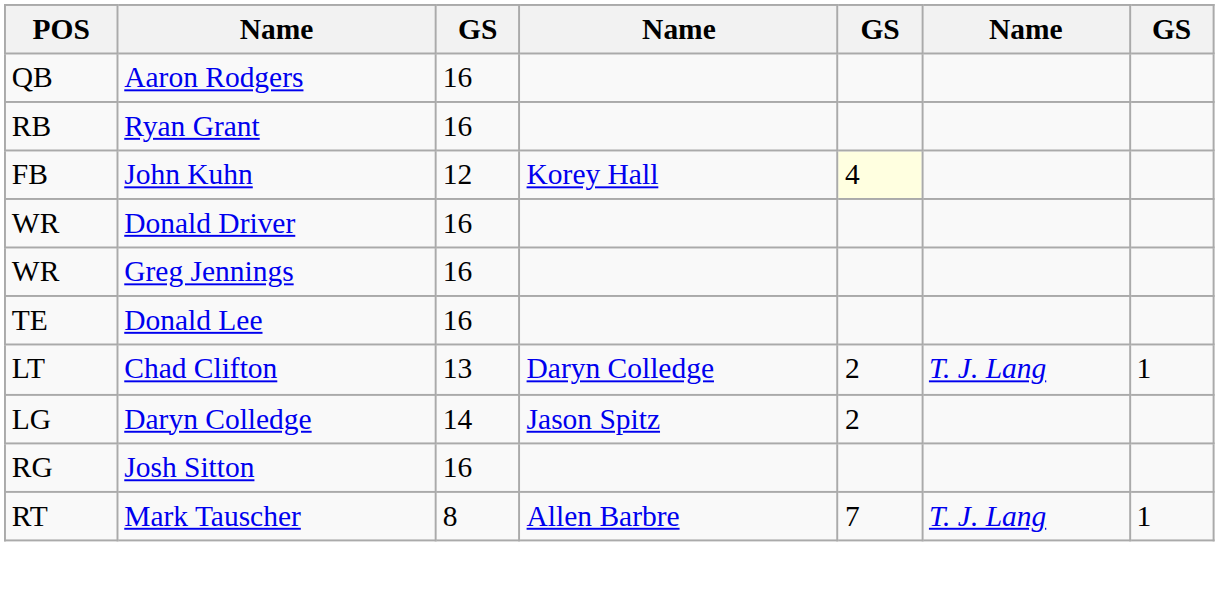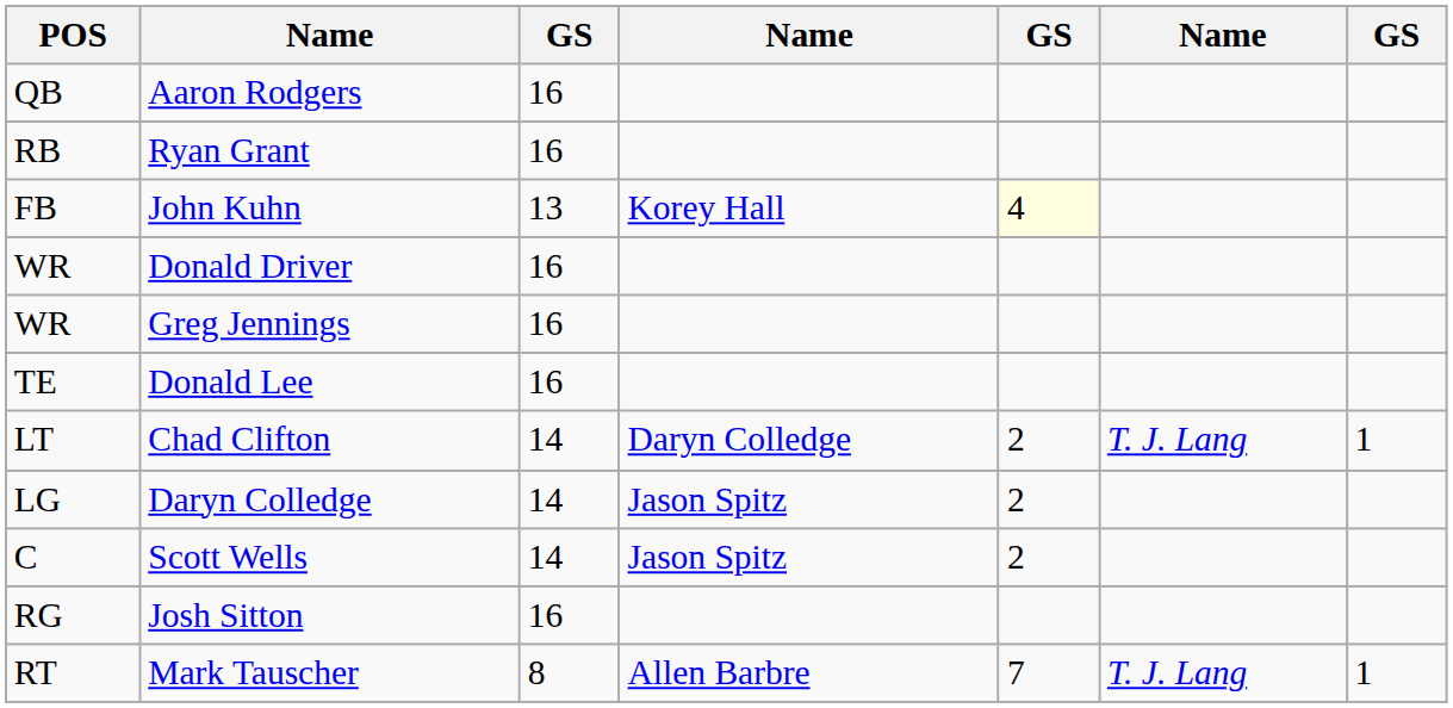 <table class="wikitable" style="width:100%; text-align:center; font-size:95%; text-align:left;">
 <tr>
 <th><strong>POS</strong></th>
 <th><strong>Name</strong></th>
 <th><strong>GS</strong></th>
 <th><strong>Name</strong></th>
 <th><strong>GS</strong></th>
 <th><strong>Name</strong></th>
 <th><strong>GS</strong></th>
 </tr>
 <tr>
 <td>QB</td>
 <td><a href='#'>Aaron Rodgers</a></td>
 <td>16</td>
 <td></td>
 <td></td>
 <td></td>
 <td></td>
 </tr>
 <tr>
 <td>RB</td>
 <td><a href='#'>Ryan Grant</a></td>
 <td>16</td>
 <td></td>
 <td></td>
 <td></td>
 <td></td>
 </tr>
 <tr>
 <td>FB</td>
 <td><a href='#'>John Kuhn</a></td>
-<td>12</td>
+<td>13</td>
 <td><a href='#'>Korey Hall</a></td>
 <td style="background: lightyellow;">4</td>
 <td></td>
 <td></td>
 </tr>
 <tr>
 <td>WR</td>
 <td><a href='#'>Donald Driver</a></td>
 <td>16</td>
 <td></td>
 <td></td>
 <td></td>
 <td></td>
 </tr>
 <tr>
 <td>WR</td>
 <td><a href='#'>Greg Jennings</a></td>
 <td>16</td>
 <td></td>
 <td></td>
 <td></td>
 <td></td>
 </tr>
 <tr>
 <td>TE</td>
 <td><a href='#'>Donald Lee</a></td>
 <td>16</td>
 <td></td>
 <td></td>
 <td></td>
 <td></td>
 </tr>
 <tr>
 <td>LT</td>
 <td><a href='#'>Chad Clifton</a></td>
-<td>13</td>
+<td>14</td>
 <td><a href='#'>Daryn Colledge</a></td>
 <td>2</td>
 <td><em><a href='#'>T. J. Lang</a></em></td>
 <td>1</td>
 </tr>
 <tr>
 <td>LG</td>
 <td><a href='#'>Daryn Colledge</a></td>
+<td>14</td>
+<td><a href='#'>Jason Spitz</a>  </td>
+<td>2</td>
+<td></td>
+<td></td>
+</tr>
+<tr>
+<td>C</td>
+<td><a href='#'>Scott Wells</a></td>
 <td>14</td>
 <td><a href='#'>Jason Spitz</a>  </td>
 <td>2</td>
 <td></td>
 <td></td>
 </tr>
 <tr>
 <td>RG</td>
 <td><a href='#'>Josh Sitton</a></td>
 <td>16</td>
 <td></td>
 <td></td>
 <td></td>
 <td></td>
 </tr>
 <tr>
 <td>RT</td>
 <td><a href='#'>Mark Tauscher</a></td>
 <td>8</td>
 <td><a href='#'>Allen Barbre</a> </td>
 <td>7</td>
 <td><em><a href='#'>T. J. Lang</a></em></td>
 <td>1</td>
 </tr>
 </table>
